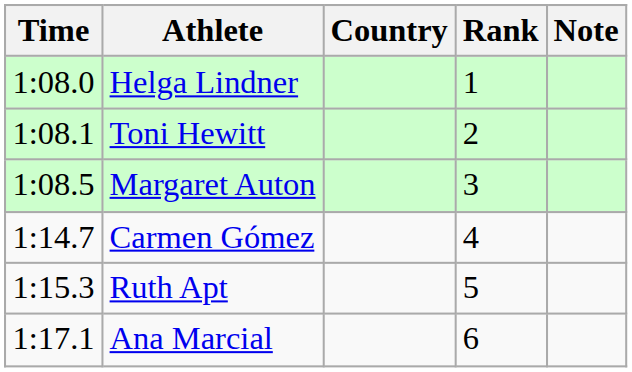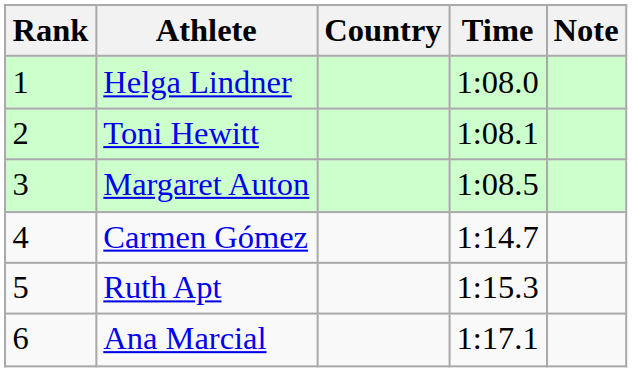 <table class="wikitable sortable">
 <tr>
-<th>Time</th>
+<th>Rank</th>
 <th>Athlete</th>
 <th>Country</th>
-<th>Rank</th>
+<th>Time</th>
 <th>Note</th>
 </tr>
 <tr bgcolor=#CCFFCC>
-<td>1:08.0</td>
+<td>1</td>
 <td><a href='#'>Helga Lindner</a></td>
 <td></td>
-<td>1</td>
+<td>1:08.0</td>
 <td></td>
 </tr>
 <tr bgcolor=#CCFFCC>
-<td>1:08.1</td>
+<td>2</td>
 <td><a href='#'>Toni Hewitt</a></td>
 <td></td>
-<td>2</td>
+<td>1:08.1</td>
 <td></td>
 </tr>
 <tr bgcolor=#CCFFCC>
-<td>1:08.5</td>
+<td>3</td>
 <td><a href='#'>Margaret Auton</a></td>
 <td></td>
-<td>3</td>
+<td>1:08.5</td>
 <td></td>
 </tr>
 <tr>
-<td>1:14.7</td>
+<td>4</td>
 <td><a href='#'>Carmen Gómez</a></td>
 <td></td>
-<td>4</td>
+<td>1:14.7</td>
 <td></td>
 </tr>
 <tr>
-<td>1:15.3</td>
+<td>5</td>
 <td><a href='#'>Ruth Apt</a></td>
 <td></td>
-<td>5</td>
+<td>1:15.3</td>
 <td></td>
 </tr>
 <tr>
-<td>1:17.1</td>
+<td>6</td>
 <td><a href='#'>Ana Marcial</a></td>
 <td></td>
-<td>6</td>
+<td>1:17.1</td>
 <td></td>
 </tr>
 </table>
